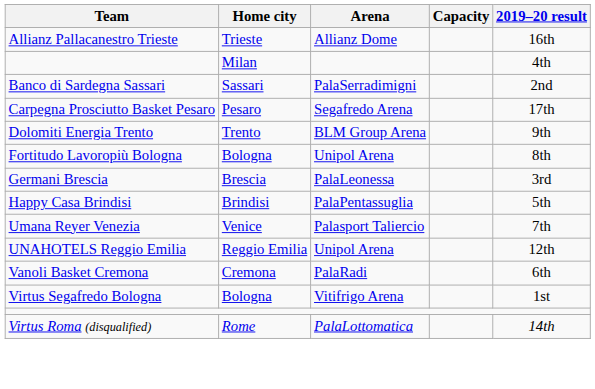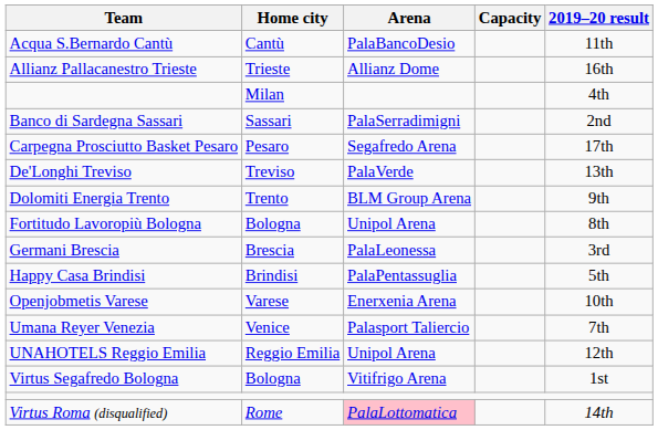 <table class="wikitable sortable" style="margin:1em 2em 1em 1em;">
 <tr>
 <th>Team</th>
 <th>Home city</th>
 <th>Arena</th>
 <th>Capacity</th>
 <th><a href='#'>2019–20 result</a></th>
+</tr>
+<tr>
+<td><a href='#'>Acqua S.Bernardo Cantù</a></td>
+<td><a href='#'>Cantù</a></td>
+<td><a href='#'>PalaBancoDesio</a></td>
+<td align=center></td>
+<td align=center>11th</td>
 </tr>
 <tr>
 <td><a href='#'>Allianz Pallacanestro Trieste</a></td>
 <td><a href='#'>Trieste</a></td>
 <td><a href='#'>Allianz Dome</a></td>
 <td align=center></td>
 <td align=center>16th</td>
 </tr>
 <tr>
 <td></td>
 <td><a href='#'>Milan</a></td>
 <td></td>
 <td align=center></td>
 <td align=center>4th</td>
 </tr>
 <tr>
 <td><a href='#'>Banco di Sardegna Sassari</a></td>
 <td><a href='#'>Sassari</a></td>
 <td><a href='#'>PalaSerradimigni</a></td>
 <td align=center></td>
 <td align=center>2nd</td>
 </tr>
 <tr>
 <td><a href='#'>Carpegna Prosciutto Basket Pesaro</a></td>
 <td><a href='#'>Pesaro</a></td>
 <td><a href='#'>Segafredo Arena</a></td>
 <td align=center></td>
 <td align=center>17th</td>
 </tr>
 <tr>
+<td><a href='#'>De'Longhi Treviso</a></td>
+<td><a href='#'>Treviso</a></td>
+<td><a href='#'>PalaVerde</a></td>
+<td align=center></td>
+<td align=center>13th</td>
+</tr>
+<tr>
 <td><a href='#'>Dolomiti Energia Trento</a></td>
 <td><a href='#'>Trento</a></td>
 <td><a href='#'>BLM Group Arena</a></td>
 <td align=center></td>
 <td align=center>9th</td>
 </tr>
 <tr>
 <td><a href='#'>Fortitudo Lavoropiù Bologna</a></td>
 <td><a href='#'>Bologna</a></td>
 <td><a href='#'>Unipol Arena</a></td>
 <td align=center></td>
 <td align=center>8th</td>
 </tr>
 <tr>
 <td><a href='#'>Germani Brescia</a></td>
 <td><a href='#'>Brescia</a></td>
 <td><a href='#'>PalaLeonessa</a></td>
 <td align=center></td>
 <td align=center>3rd</td>
 </tr>
 <tr>
 <td><a href='#'>Happy Casa Brindisi</a></td>
 <td><a href='#'>Brindisi</a></td>
 <td><a href='#'>PalaPentassuglia</a></td>
 <td align=center></td>
 <td align=center>5th</td>
 </tr>
 <tr>
+<td><a href='#'>Openjobmetis Varese</a></td>
+<td><a href='#'>Varese</a></td>
+<td><a href='#'>Enerxenia Arena</a></td>
+<td align=center></td>
+<td align=center>10th</td>
+</tr>
+<tr>
 <td><a href='#'>Umana Reyer Venezia</a></td>
 <td><a href='#'>Venice</a></td>
 <td><a href='#'>Palasport Taliercio</a></td>
 <td align=center></td>
 <td align=center>7th</td>
 </tr>
 <tr>
 <td><a href='#'>UNAHOTELS Reggio Emilia</a></td>
 <td><a href='#'>Reggio Emilia</a></td>
 <td><a href='#'>Unipol Arena</a></td>
 <td align=center></td>
 <td align=center>12th</td>
 </tr>
 <tr>
-<td><a href='#'>Vanoli Basket Cremona</a></td>
-<td><a href='#'>Cremona</a></td>
-<td><a href='#'>PalaRadi</a></td>
-<td align=center></td>
-<td align=center>6th</td>
-</tr>
-<tr>
 <td><a href='#'>Virtus Segafredo Bologna</a></td>
 <td><a href='#'>Bologna</a></td>
 <td><a href='#'>Vitifrigo Arena</a></td>
 <td align=center></td>
 <td align=center>1st</td>
 </tr>
 <tr>
 <td colspan=5></td>
 </tr>
 <tr>
 <td><em><a href='#'>Virtus Roma</a> <small>(disqualified)</small></em></td>
 <td><em><a href='#'>Rome</a></em></td>
-<td><em><a href='#'>PalaLottomatica</a></em></td>
+<td style="background: pink;"><em><a href='#'>PalaLottomatica</a></em></td>
 <td align=center><em></em></td>
 <td align=center><em>14th</em></td>
 </tr>
 </table>
